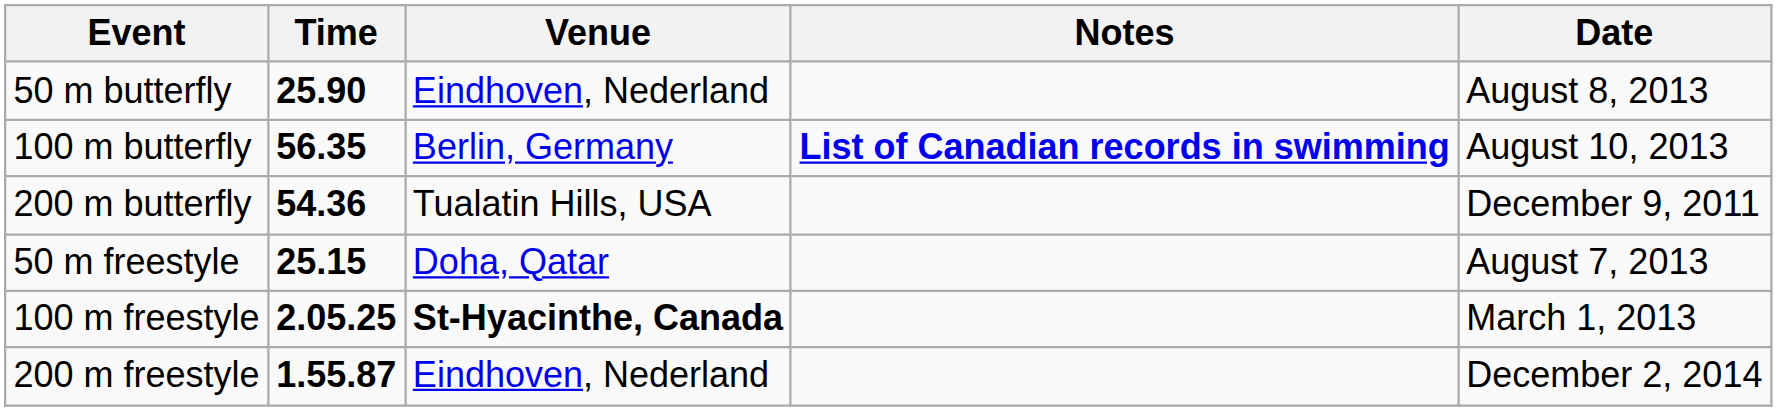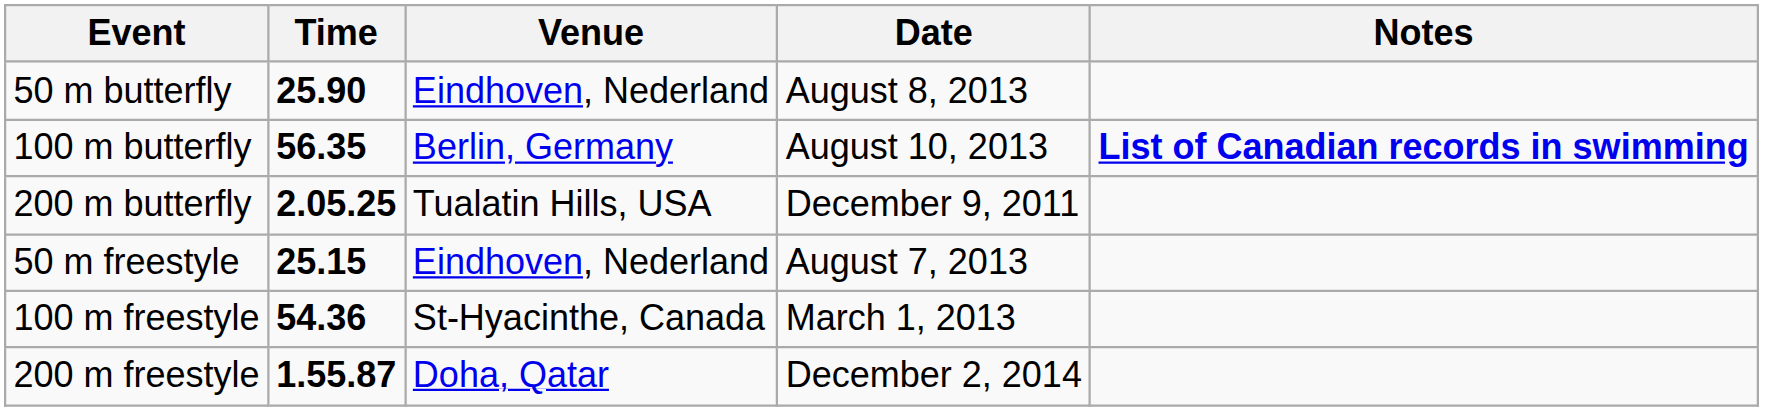 <table class="wikitable">
 <tr>
 <th>Event</th>
 <th>Time</th>
 <th>Venue</th>
+<th>Date</th>
 <th>Notes</th>
-<th>Date</th>
 </tr>
 <tr>
 <td>50 m butterfly</td>
 <td><strong>25.90</strong></td>
 <td><a href='#'>Eindhoven</a>, Nederland</td>
+<td>August 8, 2013</td>
 <td></td>
-<td>August 8, 2013</td>
 </tr>
 <tr>
 <td>100 m butterfly</td>
 <td><strong>56.35</strong></td>
 <td><a href='#'>Berlin, Germany</a></td>
+<td>August 10, 2013</td>
 <td><strong><a href='#'>List of Canadian records in swimming</a></strong></td>
-<td>August 10, 2013</td>
 </tr>
 <tr>
 <td>200 m butterfly</td>
-<td><strong>54.36</strong></td>
+<td><strong>2.05.25</strong></td>
 <td>Tualatin Hills, USA</td>
+<td>December 9, 2011</td>
 <td></td>
-<td>December 9, 2011</td>
 </tr>
 <tr>
 <td>50 m freestyle</td>
 <td><strong>25.15</strong></td>
-<td><a href='#'>Doha, Qatar</a></td>
+<td><a href='#'>Eindhoven</a>, Nederland</td>
+<td>August 7, 2013</td>
 <td></td>
-<td>August 7, 2013</td>
 </tr>
 <tr>
 <td>100 m freestyle</td>
-<td><strong>2.05.25</strong></td>
-<td><strong>St-Hyacinthe, Canada</strong></td>
+<td><strong>54.36</strong></td>
+<td>St-Hyacinthe, Canada</td>
+<td>March 1, 2013</td>
 <td></td>
-<td>March 1, 2013</td>
 </tr>
 <tr>
 <td>200 m freestyle</td>
 <td><strong>1.55.87</strong></td>
-<td><a href='#'>Eindhoven</a>, Nederland</td>
+<td><a href='#'>Doha, Qatar</a></td>
+<td>December 2, 2014</td>
 <td></td>
-<td>December 2, 2014</td>
 </tr>
 </table>
